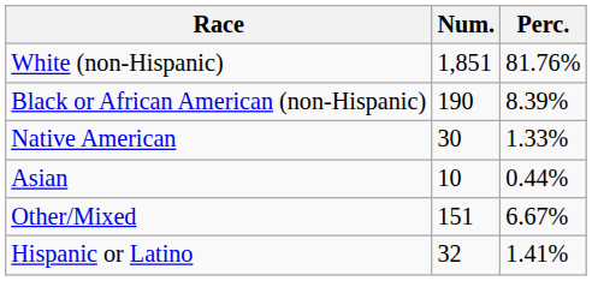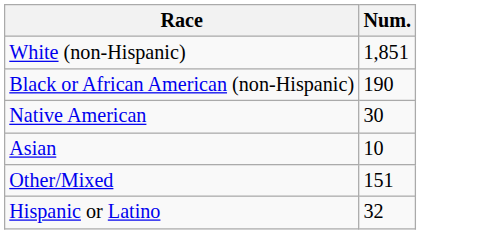 <table class="wikitable">
 <tr>
 <th>Race</th>
 <th>Num.</th>
-<th>Perc.</th>
 </tr>
 <tr>
 <td><a href='#'>White</a> (non-Hispanic)</td>
 <td>1,851</td>
-<td>81.76%</td>
 </tr>
 <tr>
 <td><a href='#'>Black or African American</a> (non-Hispanic)</td>
 <td>190</td>
-<td>8.39%</td>
 </tr>
 <tr>
 <td><a href='#'>Native American</a></td>
 <td>30</td>
-<td>1.33%</td>
 </tr>
 <tr>
 <td><a href='#'>Asian</a></td>
 <td>10</td>
-<td>0.44%</td>
 </tr>
 <tr>
 <td><a href='#'>Other/Mixed</a></td>
 <td>151</td>
-<td>6.67%</td>
 </tr>
 <tr>
 <td><a href='#'>Hispanic</a> or <a href='#'>Latino</a></td>
 <td>32</td>
-<td>1.41%</td>
 </tr>
 </table>
